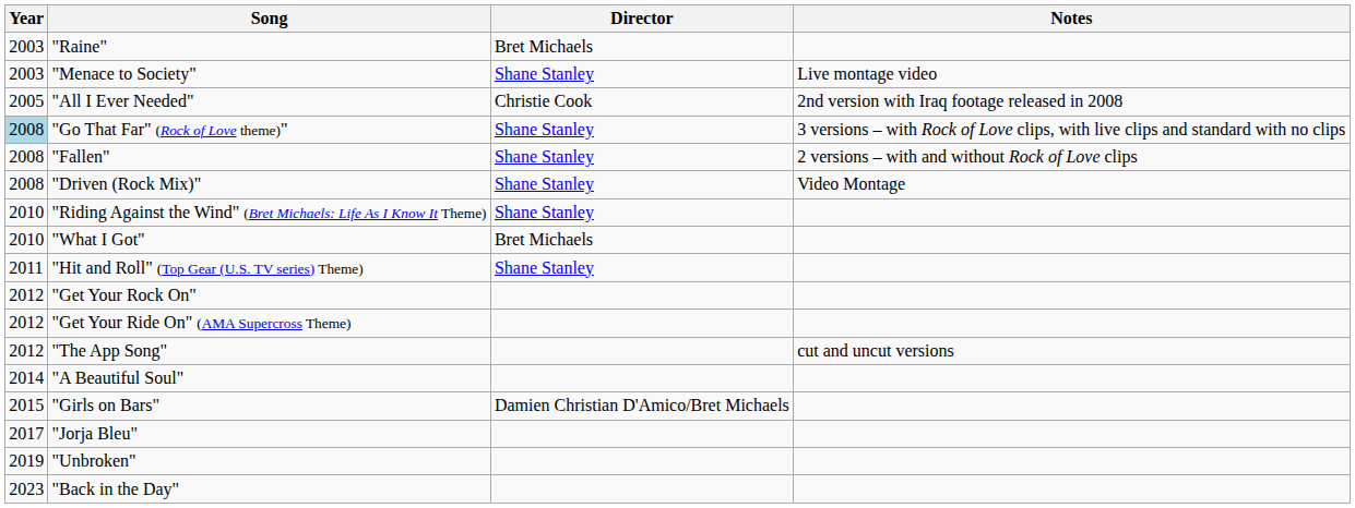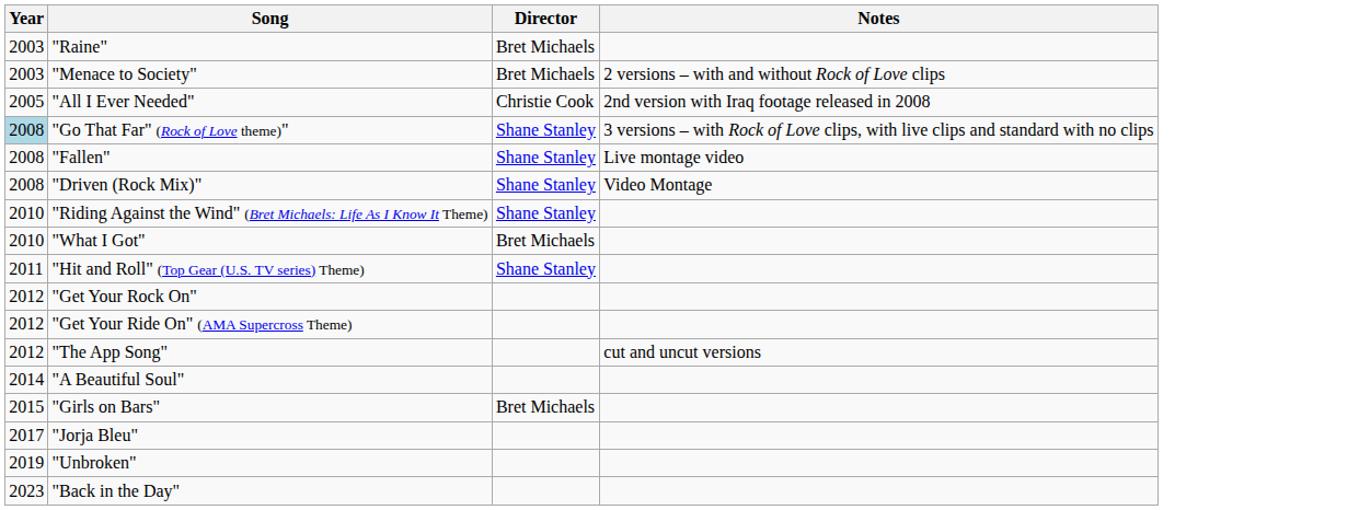 <table class="wikitable">
 <tr>
 <th>Year</th>
 <th>Song</th>
 <th>Director</th>
 <th>Notes</th>
 </tr>
 <tr>
 <td>2003</td>
 <td>"Raine"</td>
 <td>Bret Michaels</td>
 <td></td>
 </tr>
 <tr>
 <td>2003</td>
 <td>"Menace to Society"</td>
-<td><a href='#'>Shane Stanley</a></td>
-<td>Live montage video</td>
+<td>Bret Michaels</td>
+<td>2 versions – with and without <em>Rock of Love</em> clips</td>
 </tr>
 <tr>
 <td>2005</td>
 <td>"All I Ever Needed"</td>
 <td>Christie Cook</td>
 <td>2nd version with Iraq footage released in 2008</td>
 </tr>
 <tr>
 <td style="background: lightblue;">2008</td>
 <td>"Go That Far" <small>(<a href='#'><em>Rock of Love</em></a> theme)</small>"</td>
 <td><a href='#'>Shane Stanley</a></td>
 <td>3 versions – with <em>Rock of Love</em> clips, with live clips and standard with no clips</td>
 </tr>
 <tr>
 <td>2008</td>
 <td>"Fallen"</td>
 <td><a href='#'>Shane Stanley</a></td>
-<td>2 versions – with and without <em>Rock of Love</em> clips</td>
+<td>Live montage video</td>
 </tr>
 <tr>
 <td>2008</td>
 <td>"Driven (Rock Mix)"</td>
 <td><a href='#'>Shane Stanley</a></td>
 <td>Video Montage</td>
 </tr>
 <tr>
 <td>2010</td>
 <td>"Riding Against the Wind" <small>(<em><a href='#'>Bret Michaels: Life As I Know It</a></em> Theme)</small></td>
 <td><a href='#'>Shane Stanley</a></td>
 <td></td>
 </tr>
 <tr>
 <td>2010</td>
 <td>"What I Got"</td>
 <td>Bret Michaels</td>
 <td></td>
 </tr>
 <tr>
 <td>2011</td>
 <td>"Hit and Roll" <small>(<a href='#'>Top Gear (U.S. TV series)</a> Theme)</small></td>
 <td><a href='#'>Shane Stanley</a></td>
 <td></td>
 </tr>
 <tr>
 <td>2012</td>
 <td>"Get Your Rock On"</td>
 <td></td>
 <td></td>
 </tr>
 <tr>
 <td>2012</td>
 <td>"Get Your Ride On" <small>(<a href='#'>AMA Supercross</a> Theme)</small></td>
 <td></td>
 <td></td>
 </tr>
 <tr>
 <td>2012</td>
 <td>"The App Song"</td>
 <td></td>
 <td>cut and uncut versions</td>
 </tr>
 <tr>
 <td>2014</td>
 <td>"A Beautiful Soul"</td>
 <td></td>
 <td></td>
 </tr>
 <tr>
 <td>2015</td>
 <td>"Girls on Bars"</td>
-<td>Damien Christian D'Amico/Bret Michaels</td>
+<td>Bret Michaels</td>
 <td></td>
 </tr>
 <tr>
 <td>2017</td>
 <td>"Jorja Bleu"</td>
 <td></td>
 <td></td>
 </tr>
 <tr>
 <td>2019</td>
 <td>"Unbroken"</td>
 <td></td>
 <td></td>
 </tr>
 <tr>
 <td>2023</td>
 <td>"Back in the Day"</td>
 <td></td>
 <td></td>
 </tr>
 <tr>
 </tr>
 </table>
